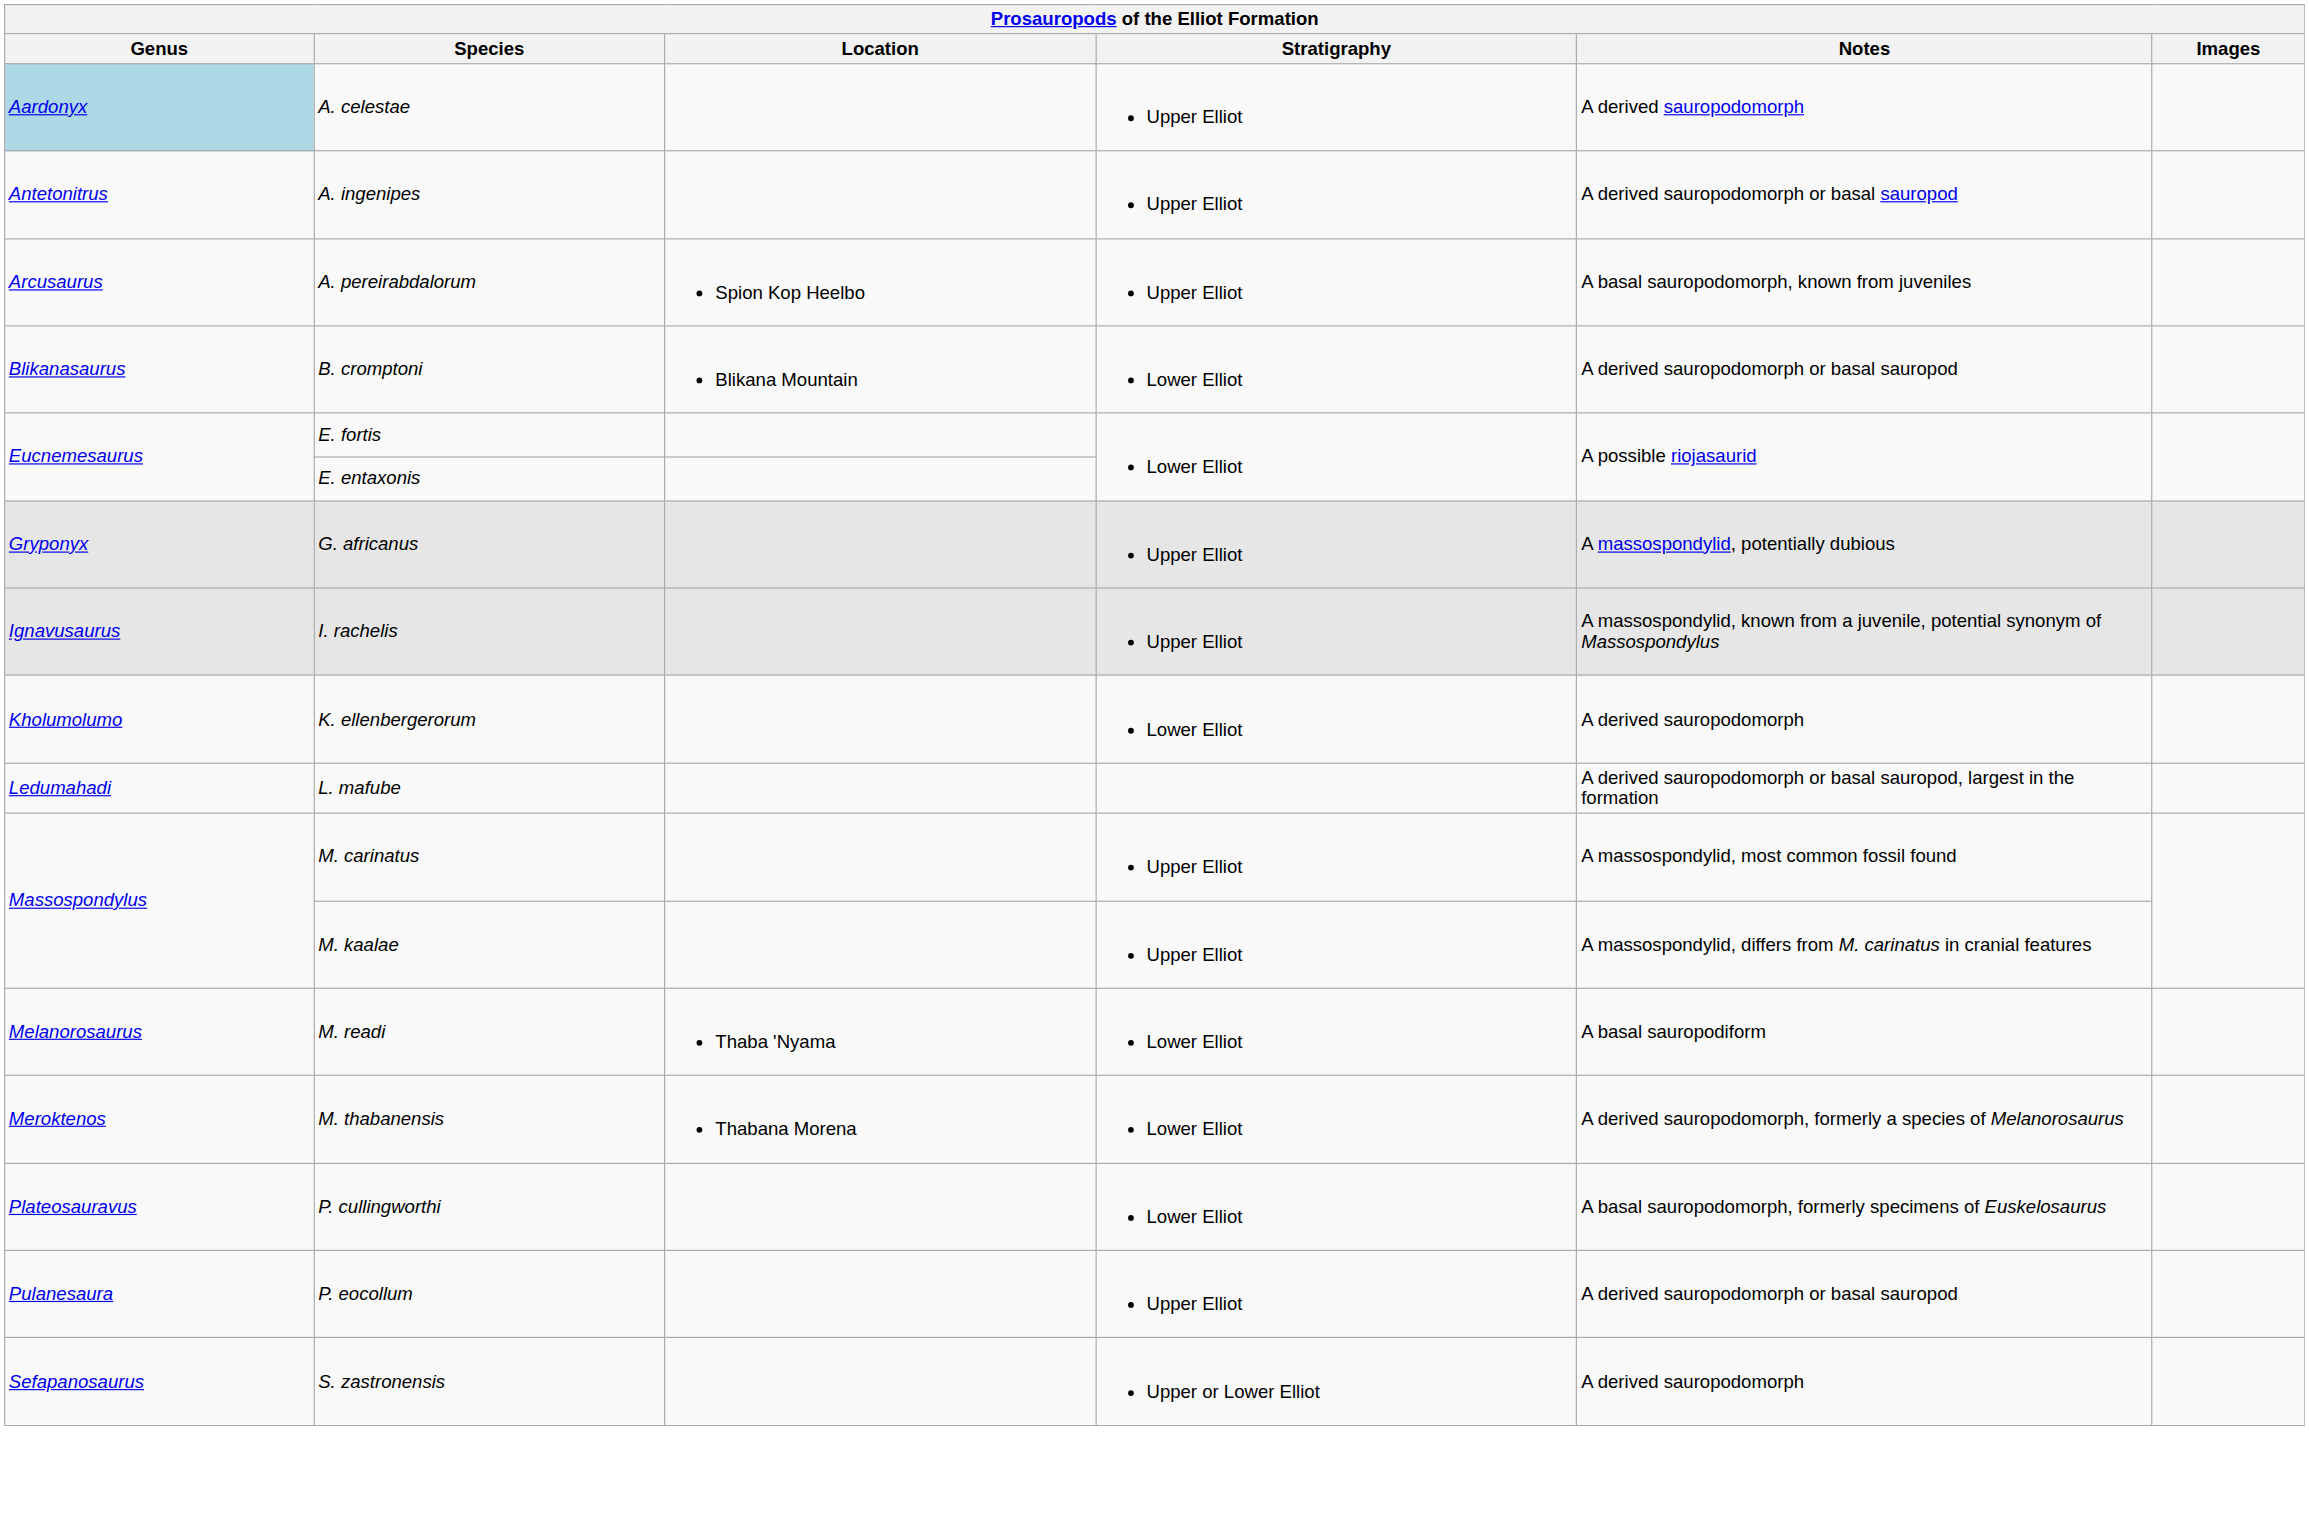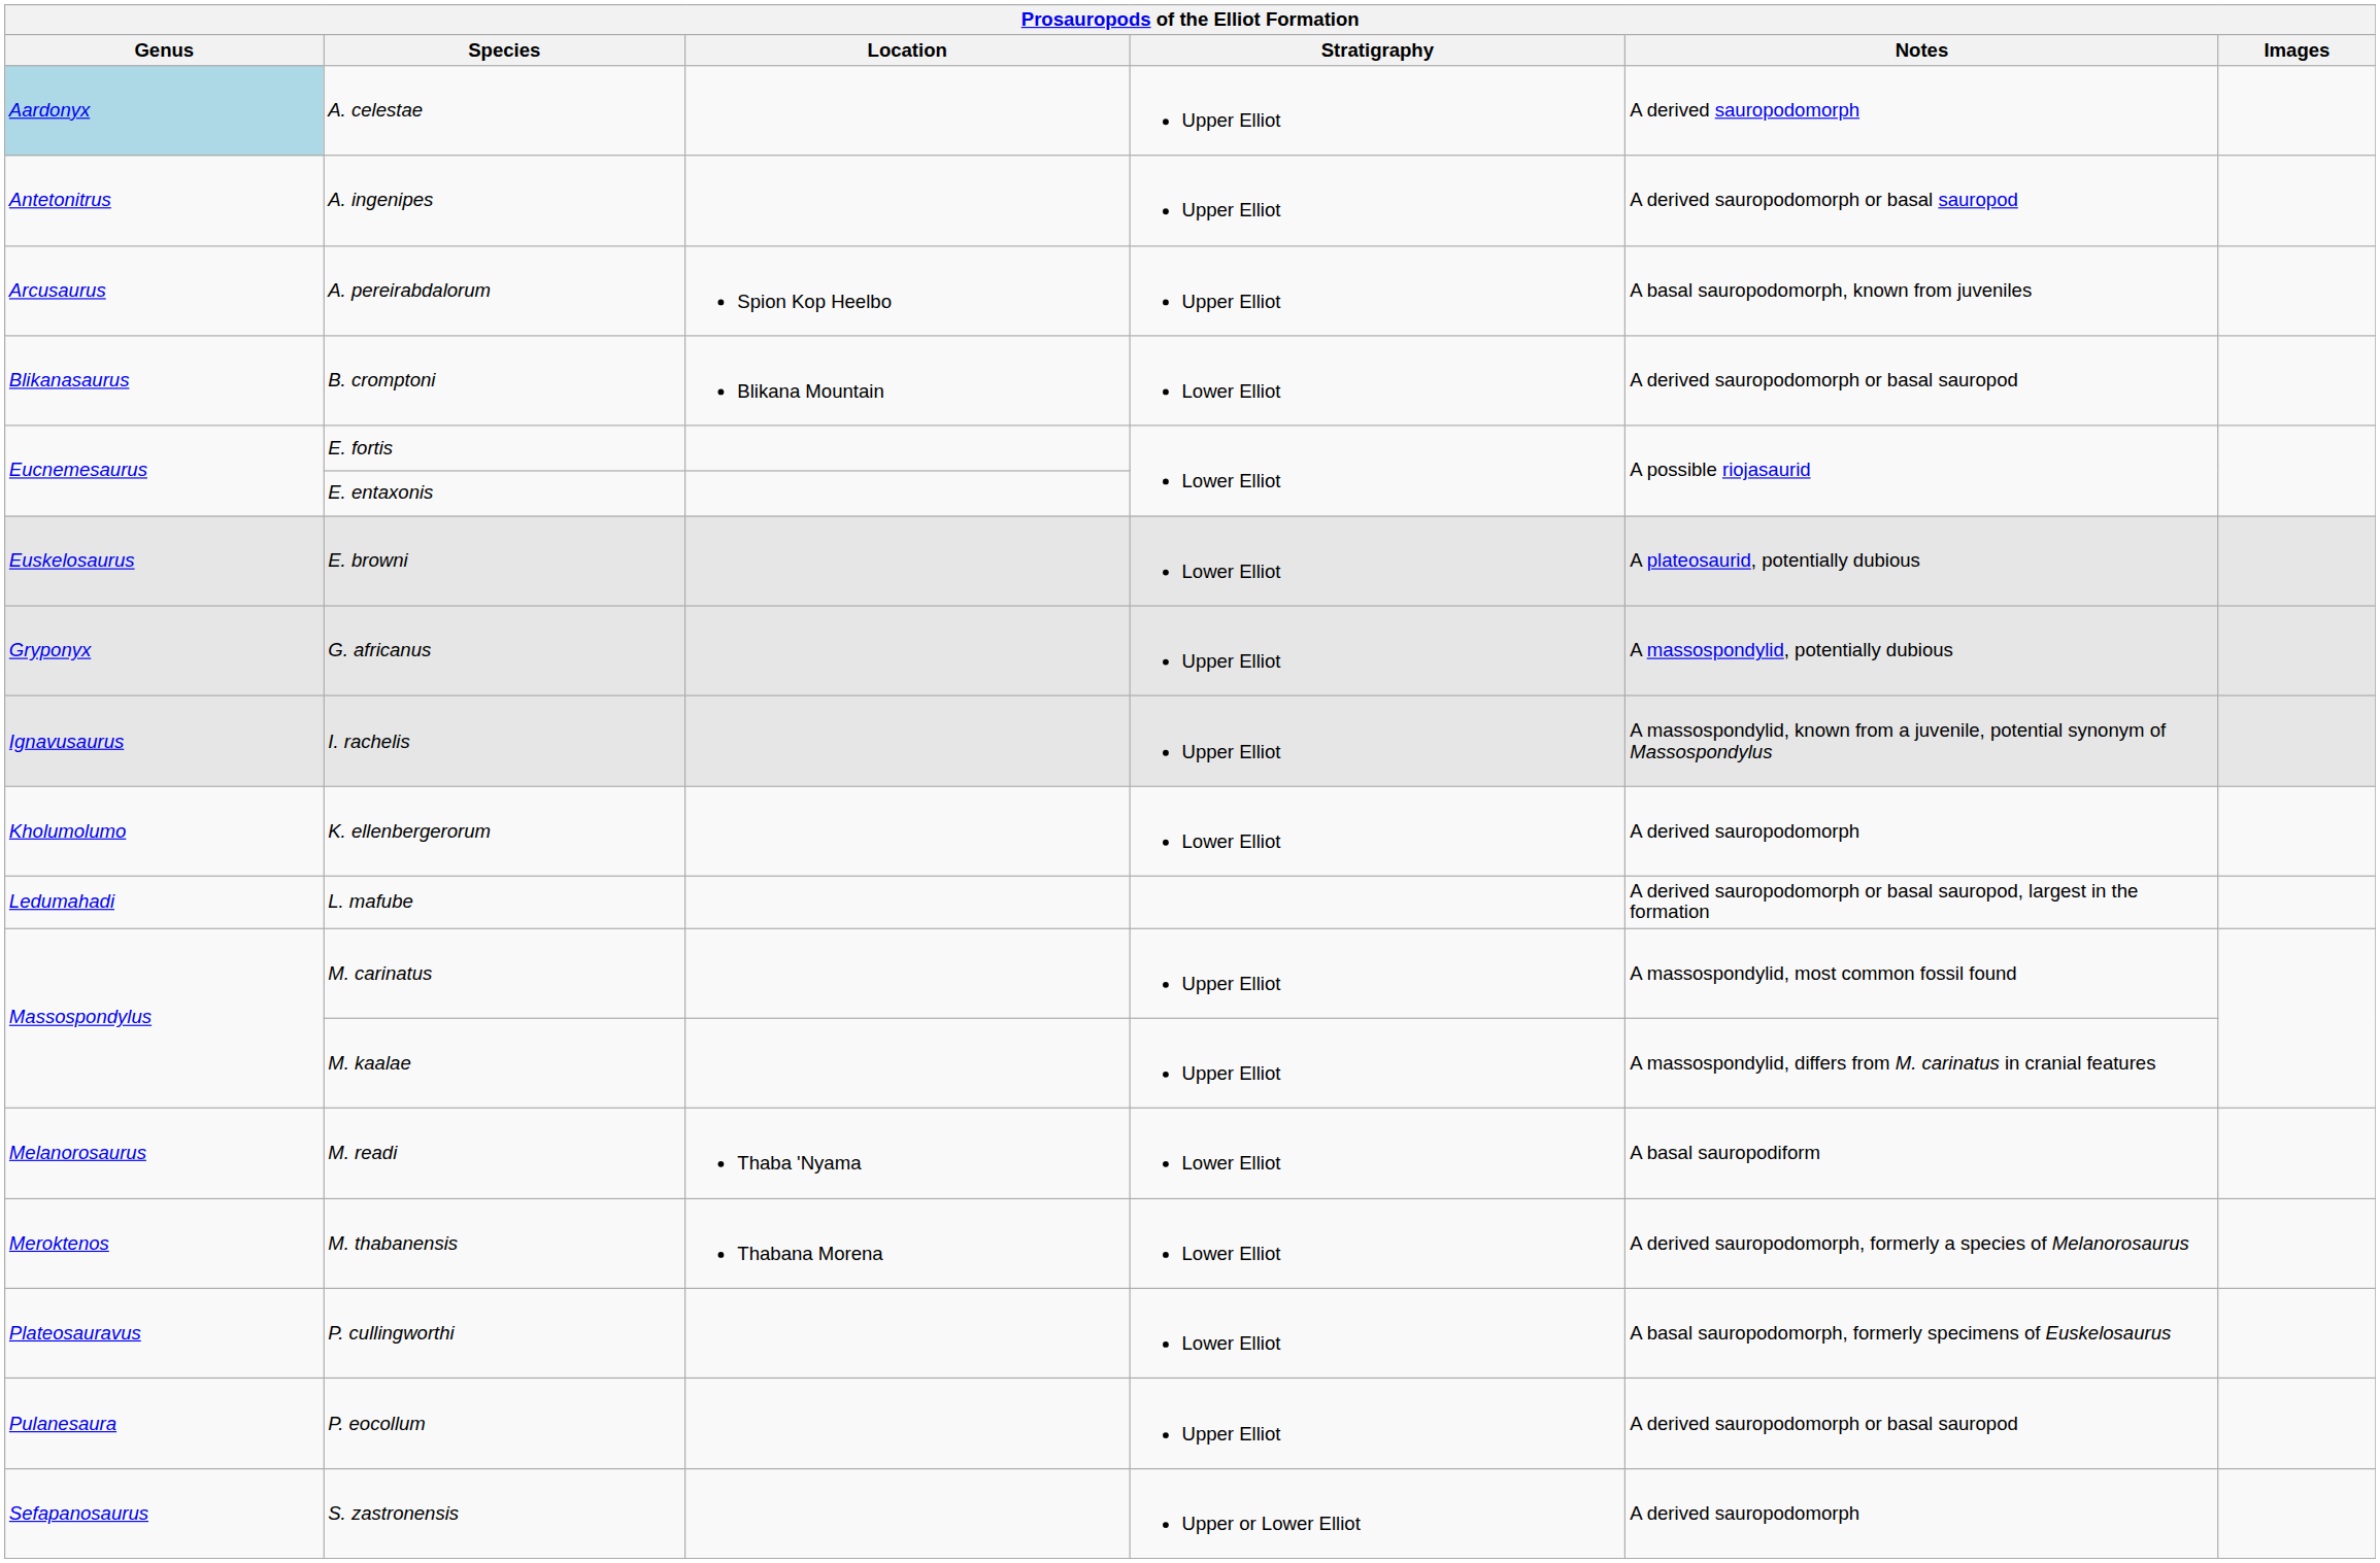 <table class="wikitable" style="width:100%">
 <tr>
 <th colspan="6" style="text-align: center;"><a href='#'>Prosauropods</a> of the Elliot Formation</th>
 </tr>
 <tr>
 <th>Genus</th>
 <th>Species</th>
 <th>Location</th>
 <th>Stratigraphy</th>
 <th style="width: 25%;">Notes</th>
 <th>Images</th>
 </tr>
 <tr>
 <td style="background: lightblue;"><em><a href='#'>Aardonyx</a></em></td>
 <td><em>A. celestae</em></td>
 <td></td>
 <td><br><ul><li>Upper Elliot</li></ul></td>
 <td>A derived <a href='#'>sauropodomorph</a></td>
 <td></td>
 </tr>
 <tr>
 <td><em><a href='#'>Antetonitrus</a></em></td>
 <td><em>A. ingenipes</em></td>
 <td></td>
 <td><br><ul><li>Upper Elliot</li></ul></td>
 <td>A derived sauropodomorph or basal <a href='#'>sauropod</a></td>
 <td></td>
 </tr>
 <tr>
 <td><em><a href='#'>Arcusaurus</a></em></td>
 <td><em>A. pereirabdalorum</em></td>
 <td><br><ul><li>Spion Kop Heelbo</li></ul></td>
 <td><br><ul><li>Upper Elliot</li></ul></td>
 <td>A basal sauropodomorph, known from juveniles</td>
 <td></td>
 </tr>
 <tr>
 <td><em><a href='#'>Blikanasaurus</a></em></td>
 <td><em>B. cromptoni</em></td>
 <td><br><ul><li>Blikana Mountain</li></ul></td>
 <td><br><ul><li>Lower Elliot</li></ul></td>
 <td>A derived sauropodomorph or basal sauropod</td>
 <td></td>
 </tr>
 <tr>
 <td rowspan="2"><em><a href='#'>Eucnemesaurus</a></em></td>
 <td><em>E. fortis</em></td>
 <td></td>
 <td rowspan = 2><br><ul><li>Lower Elliot</li></ul></td>
 <td rowspan="2">A possible <a href='#'>riojasaurid</a></td>
 <td rowspan="2"></td>
 </tr>
 <tr>
 <td><em>E. entaxonis</em></td>
+<td></td>
+</tr>
+<tr style="background:#E6E6E6;">
+<td><em><a href='#'>Euskelosaurus</a></em></td>
+<td><em>E. browni</em></td>
+<td></td>
+<td><br><ul><li>Lower Elliot</li></ul></td>
+<td>A <a href='#'>plateosaurid</a>, potentially dubious</td>
 <td></td>
 </tr>
 <tr style="background:#E6E6E6;">
 <td><em><a href='#'>Gryponyx</a></em></td>
 <td><em>G. africanus</em></td>
 <td></td>
 <td><br><ul><li>Upper Elliot</li></ul></td>
 <td>A <a href='#'>massospondylid</a>, potentially dubious</td>
 <td></td>
 </tr>
 <tr style="background:#E6E6E6;">
 <td><em><a href='#'>Ignavusaurus</a></em></td>
 <td><em>I. rachelis</em></td>
 <td></td>
 <td><br><ul><li>Upper Elliot</li></ul></td>
 <td>A massospondylid, known from a juvenile, potential synonym of <em>Massospondylus</em></td>
 <td></td>
 </tr>
 <tr>
 <td><em><a href='#'>Kholumolumo</a></em></td>
 <td><em>K. ellenbergerorum</em></td>
 <td></td>
 <td><br><ul><li>Lower Elliot</li></ul></td>
 <td>A derived sauropodomorph</td>
 <td></td>
 </tr>
 <tr>
 <td><em><a href='#'>Ledumahadi</a></em></td>
 <td><em>L. mafube</em></td>
 <td></td>
 <td></td>
 <td>A derived sauropodomorph or basal sauropod, largest in the formation</td>
 <td></td>
 </tr>
 <tr>
 <td rowspan="2"><em><a href='#'>Massospondylus</a></em></td>
 <td><em>M. carinatus</em></td>
 <td></td>
 <td><br><ul><li>Upper Elliot</li></ul></td>
 <td>A massospondylid, most common fossil found</td>
 <td rowspan = "2"></td>
 </tr>
 <tr>
 <td><em>M. kaalae</em></td>
 <td></td>
 <td><br><ul><li>Upper Elliot</li></ul></td>
 <td>A massospondylid, differs from <em>M. carinatus</em> in cranial features</td>
 </tr>
 <tr>
 <td><em><a href='#'>Melanorosaurus</a></em></td>
 <td><em>M. readi</em></td>
 <td><br><ul><li>Thaba 'Nyama</li></ul></td>
 <td><br><ul><li>Lower Elliot</li></ul></td>
 <td>A basal sauropodiform</td>
 <td></td>
 </tr>
 <tr>
 <td><em><a href='#'>Meroktenos</a></em></td>
 <td><em>M. thabanensis</em></td>
 <td><br><ul><li>Thabana Morena</li></ul></td>
 <td><br><ul><li>Lower Elliot</li></ul></td>
 <td>A derived sauropodomorph, formerly a species of <em>Melanorosaurus</em></td>
 <td></td>
 </tr>
 <tr>
 <td><em><a href='#'>Plateosauravus</a></em></td>
 <td><em>P. cullingworthi</em></td>
 <td></td>
 <td><br><ul><li>Lower Elliot</li></ul></td>
 <td>A basal sauropodomorph, formerly specimens of <em>Euskelosaurus</em></td>
 <td></td>
 </tr>
 <tr>
 <td><em><a href='#'>Pulanesaura</a></em></td>
 <td><em>P. eocollum</em></td>
 <td></td>
 <td><br><ul><li>Upper Elliot</li></ul></td>
 <td>A derived sauropodomorph or basal sauropod</td>
 <td></td>
 </tr>
 <tr>
 <td><em><a href='#'>Sefapanosaurus</a></em></td>
 <td><em>S. zastronensis</em></td>
 <td></td>
 <td><br><ul><li>Upper or Lower Elliot</li></ul></td>
 <td>A derived sauropodomorph</td>
 <td></td>
 </tr>
 <tr>
 </tr>
 </table>
